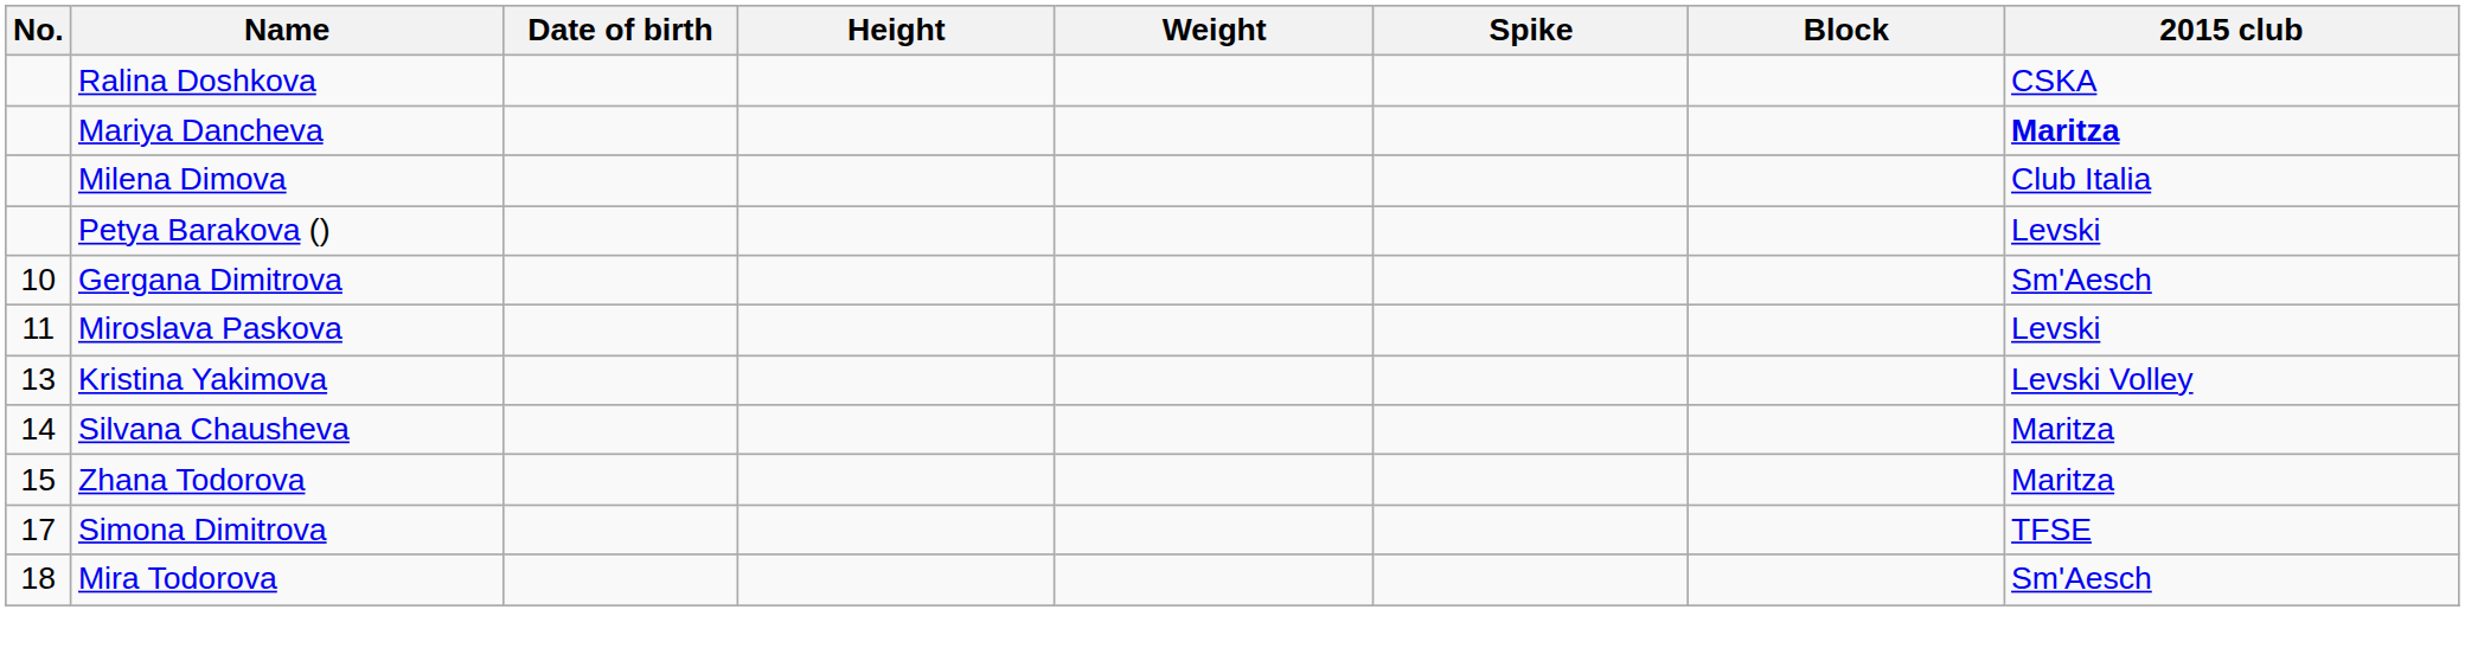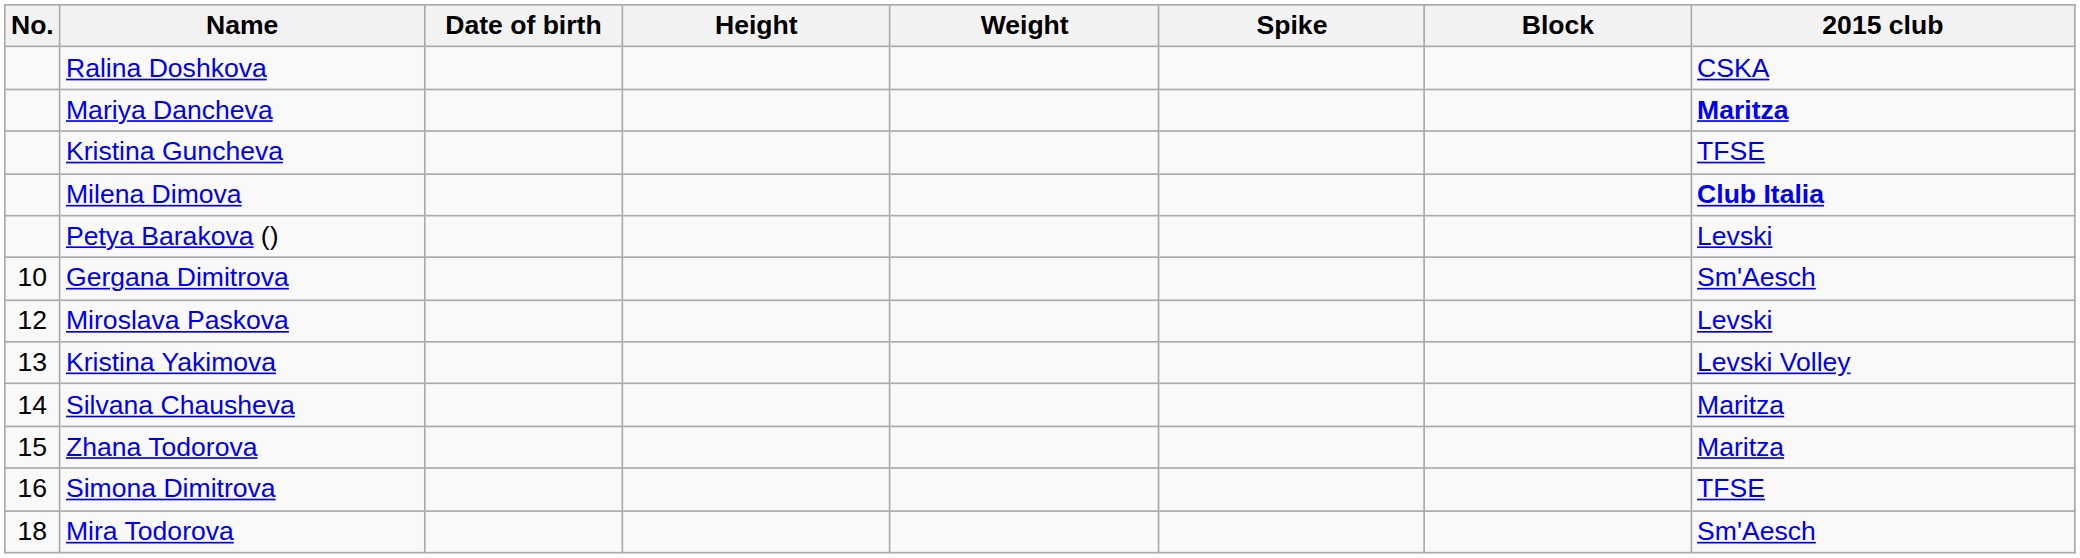 <table class="wikitable sortable" style="text-align:center;">
 <tr>
 <th>No.</th>
 <th style="width:15em">Name</th>
 <th style="width:8em">Date of birth</th>
 <th style="width:11em">Height</th>
 <th style="width:11em">Weight</th>
 <th style="width:11em">Spike</th>
 <th style="width:11em">Block</th>
 <th style="width:16em">2015 club</th>
 </tr>
 <tr>
 <td></td>
 <td align=left><a href='#'>Ralina Doshkova</a></td>
 <td align=right></td>
 <td></td>
 <td></td>
 <td></td>
 <td></td>
 <td align=left> <a href='#'>CSKA</a></td>
 </tr>
 <tr>
 <td></td>
 <td align=left><a href='#'>Mariya Dancheva</a></td>
 <td align=right></td>
 <td></td>
 <td></td>
 <td></td>
 <td></td>
 <td align=left><strong> <a href='#'>Maritza</a></strong></td>
 </tr>
 <tr>
 <td></td>
+<td align=left><a href='#'>Kristina Guncheva</a></td>
+<td align=right></td>
+<td></td>
+<td></td>
+<td></td>
+<td></td>
+<td align=left> <a href='#'>TFSE</a></td>
+</tr>
+<tr>
+<td></td>
 <td align=left><a href='#'>Milena Dimova</a></td>
 <td align=right></td>
 <td></td>
 <td></td>
 <td></td>
 <td></td>
-<td align=left> <a href='#'>Club Italia</a></td>
+<td align=left><strong> <a href='#'>Club Italia</a></strong></td>
 </tr>
 <tr>
 <td></td>
 <td align=left><a href='#'>Petya Barakova</a> ()</td>
 <td align=right></td>
 <td></td>
 <td></td>
 <td></td>
 <td></td>
 <td align=left> <a href='#'>Levski</a></td>
 </tr>
 <tr>
 <td>10</td>
 <td align=left><a href='#'>Gergana Dimitrova</a></td>
 <td align=right></td>
 <td></td>
 <td></td>
 <td></td>
 <td></td>
 <td align=left> <a href='#'>Sm'Aesch</a></td>
 </tr>
 <tr>
-<td>11</td>
+<td>12</td>
 <td align=left><a href='#'>Miroslava Paskova</a></td>
 <td align=right></td>
 <td></td>
 <td></td>
 <td></td>
 <td></td>
 <td align=left> <a href='#'>Levski</a></td>
 </tr>
 <tr>
 <td>13</td>
 <td align=left><a href='#'>Kristina Yakimova</a></td>
 <td align=right></td>
 <td></td>
 <td></td>
 <td></td>
 <td></td>
 <td align=left> <a href='#'>Levski Volley</a></td>
 </tr>
 <tr>
 <td>14</td>
 <td align=left><a href='#'>Silvana Chausheva</a></td>
 <td align=right></td>
 <td></td>
 <td></td>
 <td></td>
 <td></td>
 <td align=left> <a href='#'>Maritza</a></td>
 </tr>
 <tr>
 <td>15</td>
 <td align=left><a href='#'>Zhana Todorova</a></td>
 <td align=right></td>
 <td></td>
 <td></td>
 <td></td>
 <td></td>
 <td align=left> <a href='#'>Maritza</a></td>
 </tr>
 <tr>
-<td>17</td>
+<td>16</td>
 <td align=left><a href='#'>Simona Dimitrova</a></td>
 <td align=right></td>
 <td></td>
 <td></td>
 <td></td>
 <td></td>
 <td align=left> <a href='#'>TFSE</a></td>
 </tr>
 <tr>
 <td>18</td>
 <td align=left><a href='#'>Mira Todorova</a></td>
 <td align=right></td>
 <td></td>
 <td></td>
 <td></td>
 <td></td>
 <td align=left> <a href='#'>Sm'Aesch</a></td>
 </tr>
 </table>
